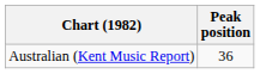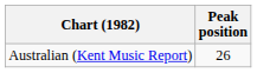 <table class="wikitable">
 <tr>
 <th>Chart (1982)</th>
 <th>Peak<br>position</th>
 </tr>
 <tr>
 <td>Australian (<a href='#'>Kent Music Report</a>)</td>
-<td align="center">36</td>
+<td align="center">26</td>
 </tr>
 </table>
